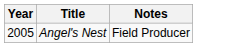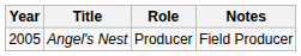 <table class="wikitable sortable plainrowheaders">
 <tr>
 <th>Year</th>
 <th>Title</th>
+<th>Role</th>
 <th class="unsortable">Notes</th>
 </tr>
 <tr>
 <td>2005</td>
 <td><em>Angel's Nest</em></td>
+<td>Producer</td>
 <td>Field Producer</td>
 </tr>
 </table>
